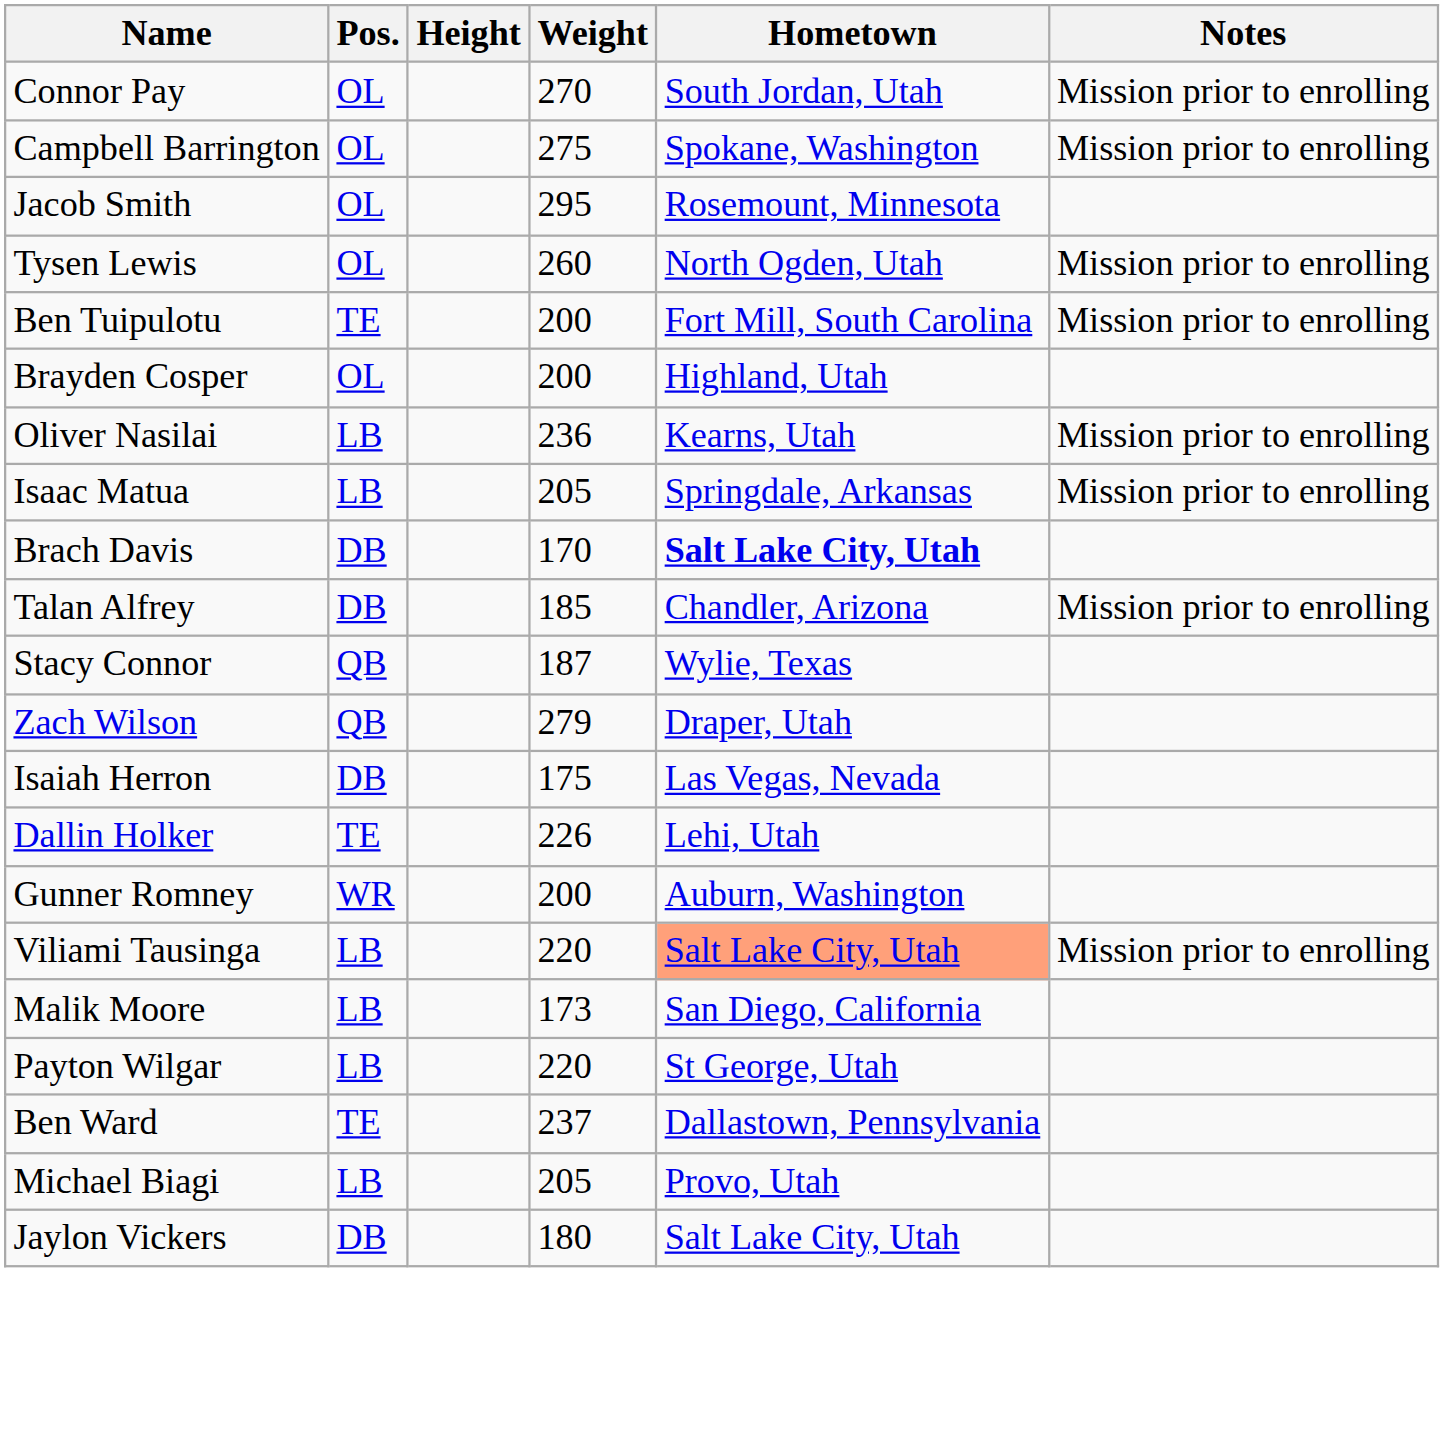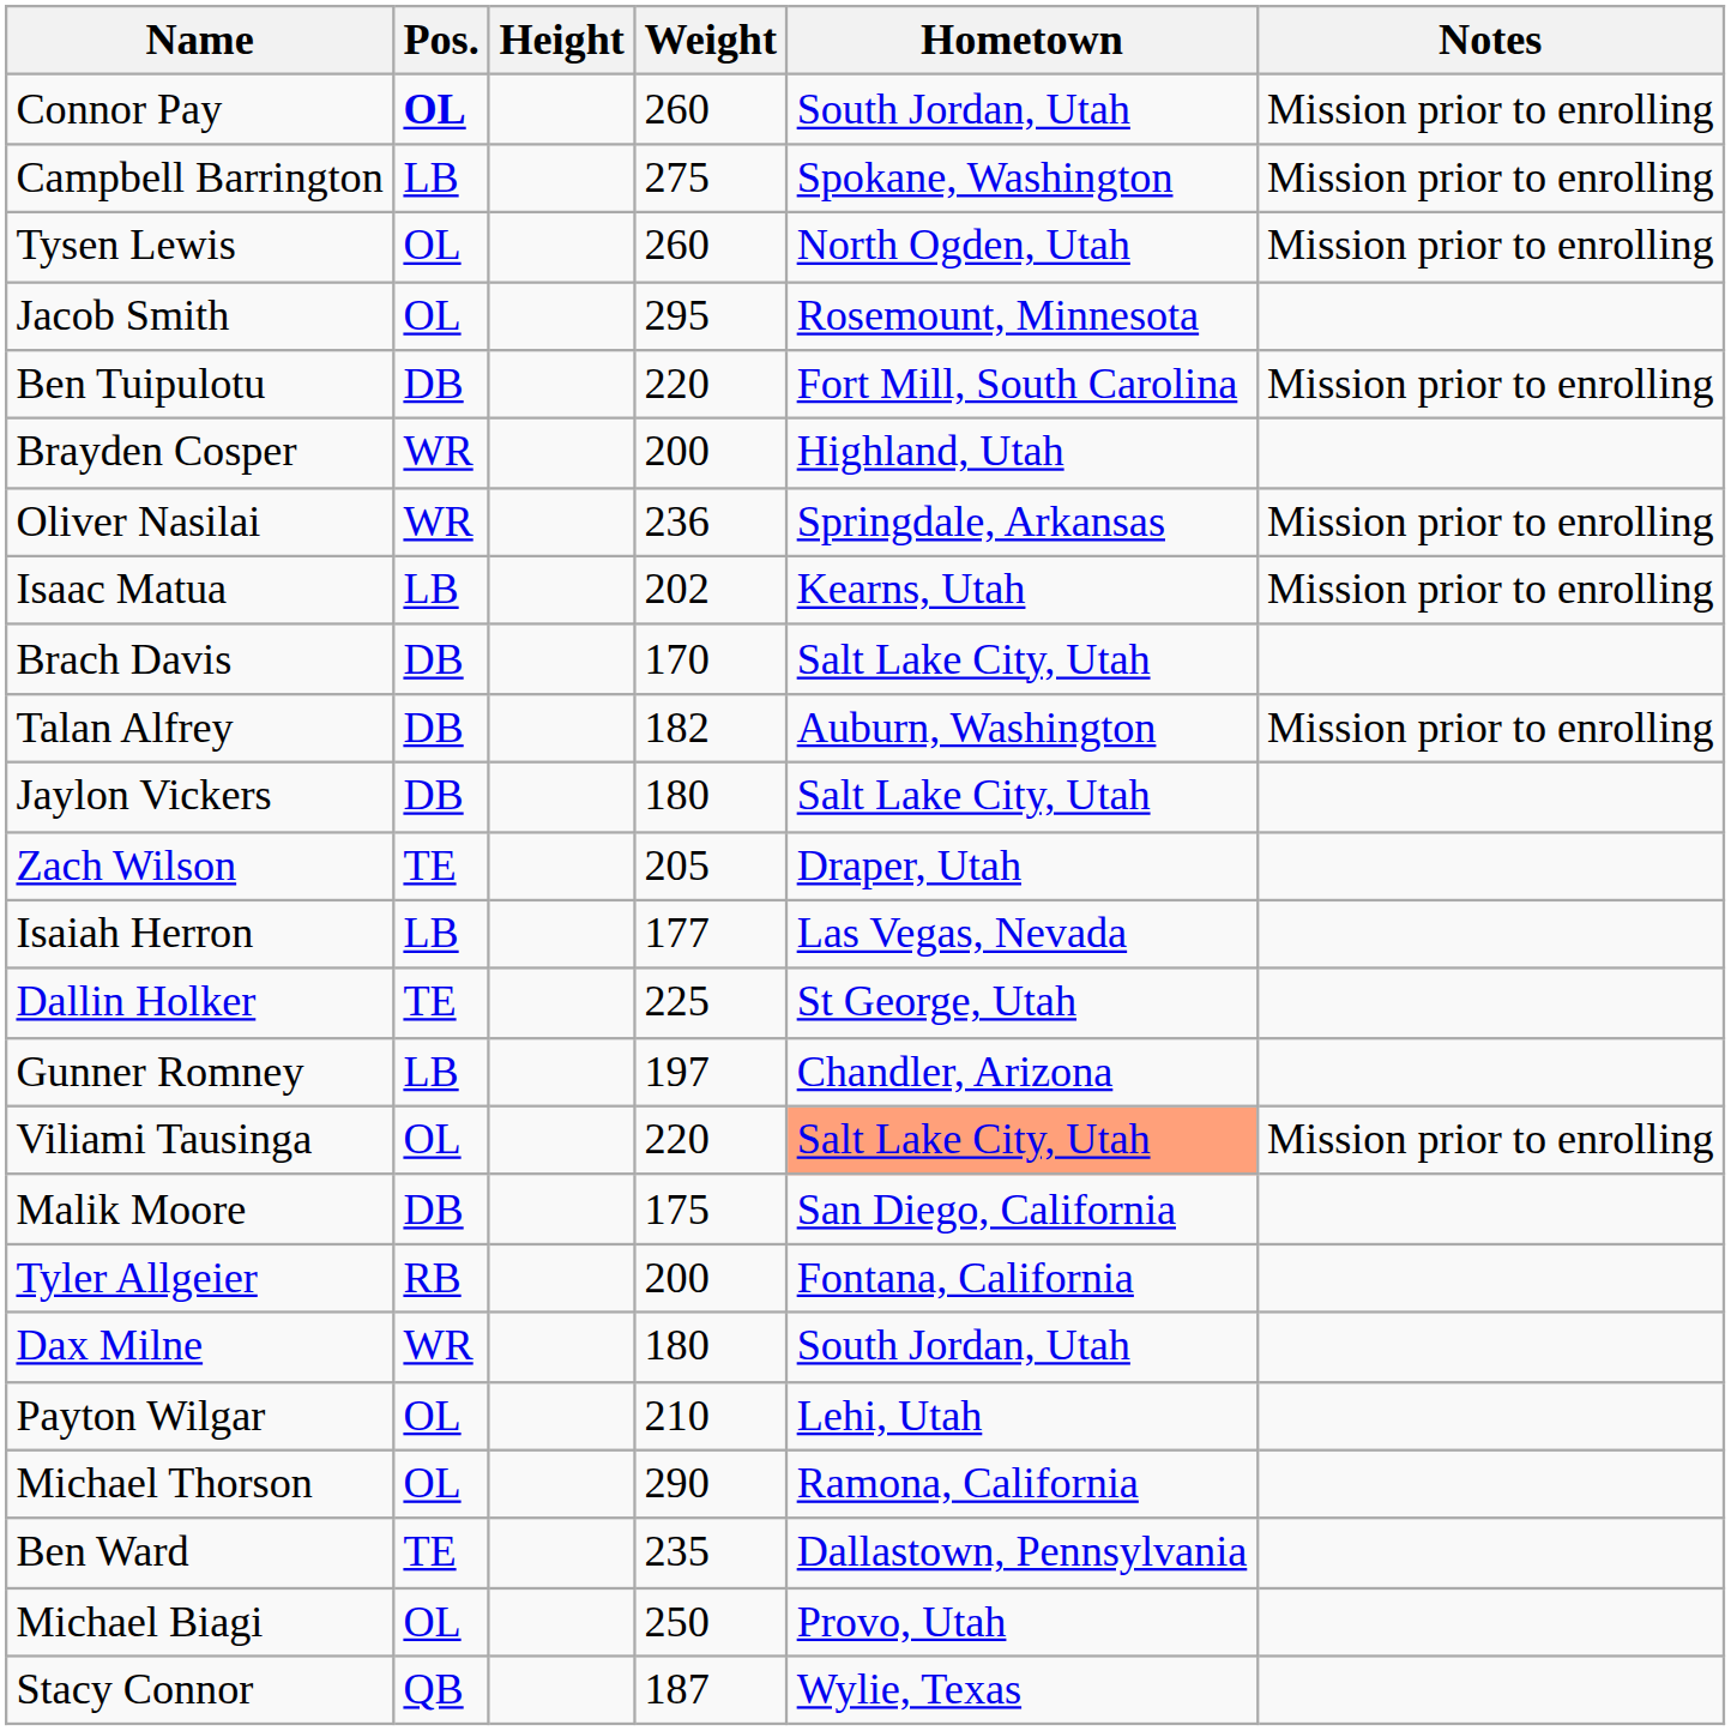 <table class="wikitable sortable" border="1">
 <tr>
 <th>Name</th>
 <th>Pos.</th>
 <th>Height</th>
 <th>Weight</th>
 <th>Hometown</th>
 <th>Notes</th>
 </tr>
 <tr>
 <td>Connor Pay</td>
-<td><a href='#'>OL</a></td>
+<td><strong><a href='#'>OL</a></strong></td>
 <td></td>
-<td>270</td>
+<td>260</td>
 <td><a href='#'>South Jordan, Utah</a></td>
 <td>Mission prior to enrolling</td>
 </tr>
 <tr>
 <td>Campbell Barrington</td>
-<td><a href='#'>OL</a></td>
+<td><a href='#'>LB</a></td>
 <td></td>
 <td>275</td>
 <td><a href='#'>Spokane, Washington</a></td>
+<td>Mission prior to enrolling</td>
+</tr>
+<tr>
+<td>Tysen Lewis</td>
+<td><a href='#'>OL</a></td>
+<td></td>
+<td>260</td>
+<td><a href='#'>North Ogden, Utah</a></td>
 <td>Mission prior to enrolling</td>
 </tr>
 <tr>
 <td>Jacob Smith</td>
 <td><a href='#'>OL</a></td>
 <td></td>
 <td>295</td>
 <td><a href='#'>Rosemount, Minnesota</a></td>
 <td></td>
 </tr>
 <tr>
-<td>Tysen Lewis</td>
-<td><a href='#'>OL</a></td>
+<td>Ben Tuipulotu</td>
+<td><a href='#'>DB</a></td>
 <td></td>
-<td>260</td>
-<td><a href='#'>North Ogden, Utah</a></td>
-<td>Mission prior to enrolling</td>
-</tr>
-<tr>
-<td>Ben Tuipulotu</td>
-<td><a href='#'>TE</a></td>
-<td></td>
-<td>200</td>
+<td>220</td>
 <td><a href='#'>Fort Mill, South Carolina</a></td>
 <td>Mission prior to enrolling</td>
 </tr>
 <tr>
 <td>Brayden Cosper</td>
-<td><a href='#'>OL</a></td>
+<td><a href='#'>WR</a></td>
 <td></td>
 <td>200</td>
 <td><a href='#'>Highland, Utah</a></td>
 <td></td>
 </tr>
 <tr>
 <td>Oliver Nasilai</td>
-<td><a href='#'>LB</a></td>
+<td><a href='#'>WR</a></td>
 <td></td>
 <td>236</td>
-<td><a href='#'>Kearns, Utah</a></td>
+<td><a href='#'>Springdale, Arkansas</a></td>
 <td>Mission prior to enrolling</td>
 </tr>
 <tr>
 <td>Isaac Matua</td>
 <td><a href='#'>LB</a></td>
 <td></td>
-<td>205</td>
-<td><a href='#'>Springdale, Arkansas</a></td>
+<td>202</td>
+<td><a href='#'>Kearns, Utah</a></td>
 <td>Mission prior to enrolling</td>
 </tr>
 <tr>
 <td>Brach Davis</td>
 <td><a href='#'>DB</a></td>
 <td></td>
 <td>170</td>
-<td><strong><a href='#'>Salt Lake City, Utah</a></strong></td>
+<td><a href='#'>Salt Lake City, Utah</a></td>
 <td></td>
 </tr>
 <tr>
 <td>Talan Alfrey</td>
 <td><a href='#'>DB</a></td>
 <td></td>
-<td>185</td>
+<td>182</td>
+<td><a href='#'>Auburn, Washington</a></td>
+<td>Mission prior to enrolling</td>
+</tr>
+<tr>
+<td>Jaylon Vickers</td>
+<td><a href='#'>DB</a></td>
+<td></td>
+<td>180</td>
+<td><a href='#'>Salt Lake City, Utah</a></td>
+<td></td>
+</tr>
+<tr>
+<td><a href='#'>Zach Wilson</a></td>
+<td><a href='#'>TE</a></td>
+<td></td>
+<td>205</td>
+<td><a href='#'>Draper, Utah</a></td>
+<td></td>
+</tr>
+<tr>
+<td>Isaiah Herron</td>
+<td><a href='#'>LB</a></td>
+<td></td>
+<td>177</td>
+<td><a href='#'>Las Vegas, Nevada</a></td>
+<td></td>
+</tr>
+<tr>
+<td><a href='#'>Dallin Holker</a></td>
+<td><a href='#'>TE</a></td>
+<td></td>
+<td>225</td>
+<td><a href='#'>St George, Utah</a></td>
+<td></td>
+</tr>
+<tr>
+<td>Gunner Romney</td>
+<td><a href='#'>LB</a></td>
+<td></td>
+<td>197</td>
 <td><a href='#'>Chandler, Arizona</a></td>
+<td></td>
+</tr>
+<tr>
+<td>Viliami Tausinga</td>
+<td><a href='#'>OL</a></td>
+<td></td>
+<td>220</td>
+<td style="background: lightsalmon;"><a href='#'>Salt Lake City, Utah</a></td>
 <td>Mission prior to enrolling</td>
+</tr>
+<tr>
+<td>Malik Moore</td>
+<td><a href='#'>DB</a></td>
+<td></td>
+<td>175</td>
+<td><a href='#'>San Diego, California</a></td>
+<td></td>
+</tr>
+<tr>
+<td><a href='#'>Tyler Allgeier</a></td>
+<td><a href='#'>RB</a></td>
+<td></td>
+<td>200</td>
+<td><a href='#'>Fontana, California</a></td>
+<td></td>
+</tr>
+<tr>
+<td><a href='#'>Dax Milne</a></td>
+<td><a href='#'>WR</a></td>
+<td></td>
+<td>180</td>
+<td><a href='#'>South Jordan, Utah</a></td>
+<td></td>
+</tr>
+<tr>
+<td>Payton Wilgar</td>
+<td><a href='#'>OL</a></td>
+<td></td>
+<td>210</td>
+<td><a href='#'>Lehi, Utah</a></td>
+<td></td>
+</tr>
+<tr>
+<td>Michael Thorson</td>
+<td><a href='#'>OL</a></td>
+<td></td>
+<td>290</td>
+<td><a href='#'>Ramona, California</a></td>
+<td></td>
+</tr>
+<tr>
+<td>Ben Ward</td>
+<td><a href='#'>TE</a></td>
+<td></td>
+<td>235</td>
+<td><a href='#'>Dallastown, Pennsylvania</a></td>
+<td></td>
+</tr>
+<tr>
+<td>Michael Biagi</td>
+<td><a href='#'>OL</a></td>
+<td></td>
+<td>250</td>
+<td><a href='#'>Provo, Utah</a></td>
+<td></td>
 </tr>
 <tr>
 <td>Stacy Connor</td>
 <td><a href='#'>QB</a></td>
 <td></td>
 <td>187</td>
 <td><a href='#'>Wylie, Texas</a></td>
 <td></td>
 </tr>
-<tr>
-<td><a href='#'>Zach Wilson</a></td>
-<td><a href='#'>QB</a></td>
-<td></td>
-<td>279</td>
-<td><a href='#'>Draper, Utah</a></td>
-<td></td>
-</tr>
-<tr>
-<td>Isaiah Herron</td>
-<td><a href='#'>DB</a></td>
-<td></td>
-<td>175</td>
-<td><a href='#'>Las Vegas, Nevada</a></td>
-<td></td>
-</tr>
-<tr>
-<td><a href='#'>Dallin Holker</a></td>
-<td><a href='#'>TE</a></td>
-<td></td>
-<td>226</td>
-<td><a href='#'>Lehi, Utah</a></td>
-<td></td>
-</tr>
-<tr>
-<td>Gunner Romney</td>
-<td><a href='#'>WR</a></td>
-<td></td>
-<td>200</td>
-<td><a href='#'>Auburn, Washington</a></td>
-<td></td>
-</tr>
-<tr>
-<td>Viliami Tausinga</td>
-<td><a href='#'>LB</a></td>
-<td></td>
-<td>220</td>
-<td style="background: lightsalmon;"><a href='#'>Salt Lake City, Utah</a></td>
-<td>Mission prior to enrolling</td>
-</tr>
-<tr>
-<td>Malik Moore</td>
-<td><a href='#'>LB</a></td>
-<td></td>
-<td>173</td>
-<td><a href='#'>San Diego, California</a></td>
-<td></td>
-</tr>
-<tr>
-<td>Payton Wilgar</td>
-<td><a href='#'>LB</a></td>
-<td></td>
-<td>220</td>
-<td><a href='#'>St George, Utah</a></td>
-<td></td>
-</tr>
-<tr>
-<td>Ben Ward</td>
-<td><a href='#'>TE</a></td>
-<td></td>
-<td>237</td>
-<td><a href='#'>Dallastown, Pennsylvania</a></td>
-<td></td>
-</tr>
-<tr>
-<td>Michael Biagi</td>
-<td><a href='#'>LB</a></td>
-<td></td>
-<td>205</td>
-<td><a href='#'>Provo, Utah</a></td>
-<td></td>
-</tr>
-<tr>
-<td>Jaylon Vickers</td>
-<td><a href='#'>DB</a></td>
-<td></td>
-<td>180</td>
-<td><a href='#'>Salt Lake City, Utah</a></td>
-<td></td>
-</tr>
 </table>
